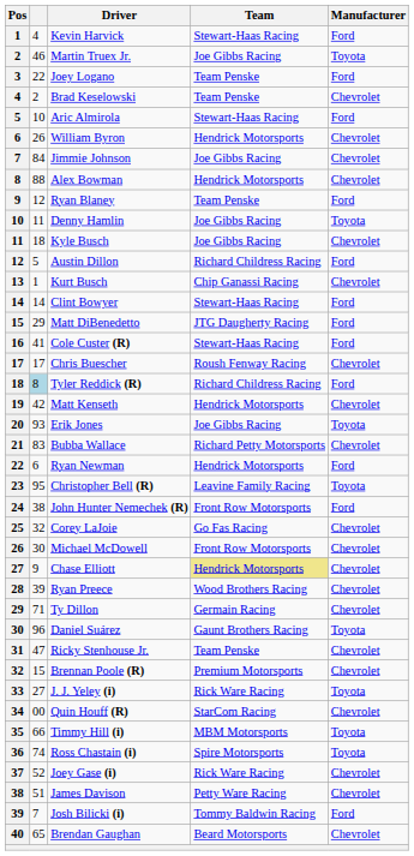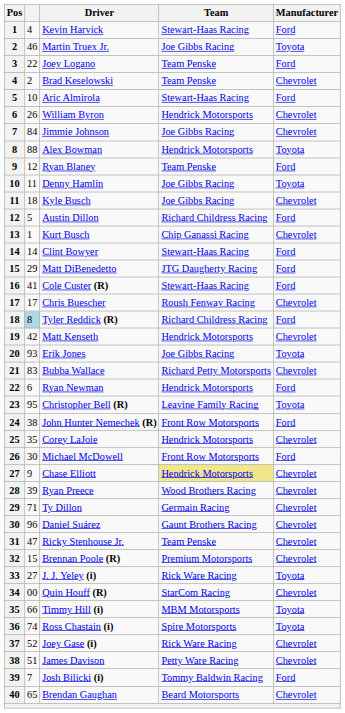 <table class="wikitable" style="font-size:95%">
 <tr>
 <th>Pos</th>
 <th></th>
 <th>Driver</th>
 <th>Team</th>
 <th>Manufacturer</th>
 </tr>
 <tr>
 <th>1</th>
 <td>4</td>
 <td><a href='#'>Kevin Harvick</a></td>
 <td><a href='#'>Stewart-Haas Racing</a></td>
 <td><a href='#'>Ford</a></td>
 </tr>
 <tr>
 <th>2</th>
 <td>46</td>
 <td><a href='#'>Martin Truex Jr.</a></td>
 <td><a href='#'>Joe Gibbs Racing</a></td>
 <td><a href='#'>Toyota</a></td>
 </tr>
 <tr>
 <th>3</th>
 <td>22</td>
 <td><a href='#'>Joey Logano</a></td>
 <td><a href='#'>Team Penske</a></td>
 <td><a href='#'>Ford</a></td>
 </tr>
 <tr>
 <th>4</th>
 <td>2</td>
 <td><a href='#'>Brad Keselowski</a></td>
 <td><a href='#'>Team Penske</a></td>
 <td><a href='#'>Chevrolet</a></td>
 </tr>
 <tr>
 <th>5</th>
 <td>10</td>
 <td><a href='#'>Aric Almirola</a></td>
 <td><a href='#'>Stewart-Haas Racing</a></td>
 <td><a href='#'>Ford</a></td>
 </tr>
 <tr>
 <th>6</th>
 <td>26</td>
 <td><a href='#'>William Byron</a></td>
 <td><a href='#'>Hendrick Motorsports</a></td>
 <td><a href='#'>Chevrolet</a></td>
 </tr>
 <tr>
 <th>7</th>
 <td>84</td>
 <td><a href='#'>Jimmie Johnson</a></td>
 <td><a href='#'>Joe Gibbs Racing</a></td>
 <td><a href='#'>Chevrolet</a></td>
 </tr>
 <tr>
 <th>8</th>
 <td>88</td>
 <td><a href='#'>Alex Bowman</a></td>
 <td><a href='#'>Hendrick Motorsports</a></td>
-<td><a href='#'>Chevrolet</a></td>
+<td><a href='#'>Toyota</a></td>
 </tr>
 <tr>
 <th>9</th>
 <td>12</td>
 <td><a href='#'>Ryan Blaney</a></td>
 <td><a href='#'>Team Penske</a></td>
 <td><a href='#'>Ford</a></td>
 </tr>
 <tr>
 <th>10</th>
 <td>11</td>
 <td><a href='#'>Denny Hamlin</a></td>
 <td><a href='#'>Joe Gibbs Racing</a></td>
 <td><a href='#'>Toyota</a></td>
 </tr>
 <tr>
 <th>11</th>
 <td>18</td>
 <td><a href='#'>Kyle Busch</a></td>
 <td><a href='#'>Joe Gibbs Racing</a></td>
 <td><a href='#'>Chevrolet</a></td>
 </tr>
 <tr>
 <th>12</th>
 <td>5</td>
 <td><a href='#'>Austin Dillon</a></td>
 <td><a href='#'>Richard Childress Racing</a></td>
 <td><a href='#'>Ford</a></td>
 </tr>
 <tr>
 <th>13</th>
 <td>1</td>
 <td><a href='#'>Kurt Busch</a></td>
 <td><a href='#'>Chip Ganassi Racing</a></td>
 <td><a href='#'>Chevrolet</a></td>
 </tr>
 <tr>
 <th>14</th>
 <td>14</td>
 <td><a href='#'>Clint Bowyer</a></td>
 <td><a href='#'>Stewart-Haas Racing</a></td>
 <td><a href='#'>Ford</a></td>
 </tr>
 <tr>
 <th>15</th>
 <td>29</td>
 <td><a href='#'>Matt DiBenedetto</a></td>
 <td><a href='#'>JTG Daugherty Racing</a></td>
 <td><a href='#'>Ford</a></td>
 </tr>
 <tr>
 <th>16</th>
 <td>41</td>
 <td><a href='#'>Cole Custer</a> <strong>(R)</strong></td>
 <td><a href='#'>Stewart-Haas Racing</a></td>
 <td><a href='#'>Ford</a></td>
 </tr>
 <tr>
 <th>17</th>
 <td>17</td>
 <td><a href='#'>Chris Buescher</a></td>
 <td><a href='#'>Roush Fenway Racing</a></td>
 <td><a href='#'>Chevrolet</a></td>
 </tr>
 <tr>
 <th>18</th>
 <td style="background: lightblue;">8</td>
 <td><a href='#'>Tyler Reddick</a> <strong>(R)</strong></td>
 <td><a href='#'>Richard Childress Racing</a></td>
 <td><a href='#'>Ford</a></td>
 </tr>
 <tr>
 <th>19</th>
 <td>42</td>
 <td><a href='#'>Matt Kenseth</a></td>
 <td><a href='#'>Hendrick Motorsports</a></td>
 <td><a href='#'>Chevrolet</a></td>
 </tr>
 <tr>
 <th>20</th>
 <td>93</td>
 <td><a href='#'>Erik Jones</a></td>
 <td><a href='#'>Joe Gibbs Racing</a></td>
 <td><a href='#'>Toyota</a></td>
 </tr>
 <tr>
 <th>21</th>
 <td>83</td>
 <td><a href='#'>Bubba Wallace</a></td>
 <td><a href='#'>Richard Petty Motorsports</a></td>
 <td><a href='#'>Chevrolet</a></td>
 </tr>
 <tr>
 <th>22</th>
 <td>6</td>
 <td><a href='#'>Ryan Newman</a></td>
 <td><a href='#'>Hendrick Motorsports</a></td>
 <td><a href='#'>Ford</a></td>
 </tr>
 <tr>
 <th>23</th>
 <td>95</td>
 <td><a href='#'>Christopher Bell</a> <strong>(R)</strong></td>
 <td><a href='#'>Leavine Family Racing</a></td>
 <td><a href='#'>Toyota</a></td>
 </tr>
 <tr>
 <th>24</th>
 <td>38</td>
 <td><a href='#'>John Hunter Nemechek</a> <strong>(R)</strong></td>
 <td><a href='#'>Front Row Motorsports</a></td>
 <td><a href='#'>Ford</a></td>
 </tr>
 <tr>
 <th>25</th>
-<td>32</td>
+<td>35</td>
 <td><a href='#'>Corey LaJoie</a></td>
-<td><a href='#'>Go Fas Racing</a></td>
+<td><a href='#'>Hendrick Motorsports</a></td>
 <td><a href='#'>Chevrolet</a></td>
 </tr>
 <tr>
 <th>26</th>
 <td>30</td>
 <td><a href='#'>Michael McDowell</a></td>
 <td><a href='#'>Front Row Motorsports</a></td>
-<td><a href='#'>Chevrolet</a></td>
+<td><a href='#'>Ford</a></td>
 </tr>
 <tr>
 <th>27</th>
 <td>9</td>
 <td><a href='#'>Chase Elliott</a></td>
 <td style="background: khaki;"><a href='#'>Hendrick Motorsports</a></td>
 <td><a href='#'>Chevrolet</a></td>
 </tr>
 <tr>
 <th>28</th>
 <td>39</td>
 <td><a href='#'>Ryan Preece</a></td>
 <td><a href='#'>Wood Brothers Racing</a></td>
 <td><a href='#'>Chevrolet</a></td>
 </tr>
 <tr>
 <th>29</th>
 <td>71</td>
 <td><a href='#'>Ty Dillon</a></td>
 <td><a href='#'>Germain Racing</a></td>
 <td><a href='#'>Chevrolet</a></td>
 </tr>
 <tr>
 <th>30</th>
 <td>96</td>
 <td><a href='#'>Daniel Suárez</a></td>
 <td><a href='#'>Gaunt Brothers Racing</a></td>
-<td><a href='#'>Toyota</a></td>
+<td><a href='#'>Chevrolet</a></td>
 </tr>
 <tr>
 <th>31</th>
 <td>47</td>
 <td><a href='#'>Ricky Stenhouse Jr.</a></td>
 <td><a href='#'>Team Penske</a></td>
 <td><a href='#'>Chevrolet</a></td>
 </tr>
 <tr>
 <th>32</th>
 <td>15</td>
 <td><a href='#'>Brennan Poole</a> <strong>(R)</strong></td>
 <td><a href='#'>Premium Motorsports</a></td>
 <td><a href='#'>Chevrolet</a></td>
 </tr>
 <tr>
 <th>33</th>
 <td>27</td>
 <td><a href='#'>J. J. Yeley</a> <strong>(i)</strong></td>
 <td><a href='#'>Rick Ware Racing</a></td>
 <td><a href='#'>Toyota</a></td>
 </tr>
 <tr>
 <th>34</th>
 <td>00</td>
 <td><a href='#'>Quin Houff</a> <strong>(R)</strong></td>
 <td><a href='#'>StarCom Racing</a></td>
 <td><a href='#'>Chevrolet</a></td>
 </tr>
 <tr>
 <th>35</th>
 <td>66</td>
 <td><a href='#'>Timmy Hill</a> <strong>(i)</strong></td>
 <td><a href='#'>MBM Motorsports</a></td>
 <td><a href='#'>Toyota</a></td>
 </tr>
 <tr>
 <th>36</th>
 <td>74</td>
 <td><a href='#'>Ross Chastain</a> <strong>(i)</strong></td>
 <td><a href='#'>Spire Motorsports</a></td>
 <td><a href='#'>Toyota</a></td>
 </tr>
 <tr>
 <th>37</th>
 <td>52</td>
 <td><a href='#'>Joey Gase</a> <strong>(i)</strong></td>
 <td><a href='#'>Rick Ware Racing</a></td>
 <td><a href='#'>Chevrolet</a></td>
 </tr>
 <tr>
 <th>38</th>
 <td>51</td>
 <td><a href='#'>James Davison</a></td>
 <td><a href='#'>Petty Ware Racing</a></td>
 <td><a href='#'>Chevrolet</a></td>
 </tr>
 <tr>
 <th>39</th>
 <td>7</td>
 <td><a href='#'>Josh Bilicki</a> <strong>(i)</strong></td>
 <td><a href='#'>Tommy Baldwin Racing</a></td>
 <td><a href='#'>Ford</a></td>
 </tr>
 <tr>
 <th>40</th>
 <td>65</td>
 <td><a href='#'>Brendan Gaughan</a></td>
 <td><a href='#'>Beard Motorsports</a></td>
 <td><a href='#'>Chevrolet</a></td>
 </tr>
 <tr>
 <th colspan="7"></th>
 </tr>
 </table>
